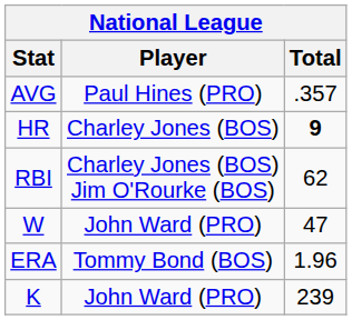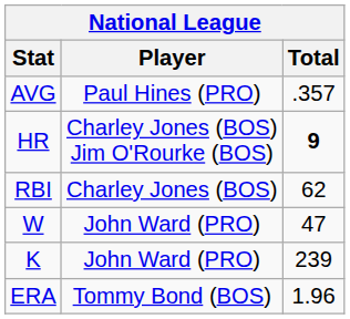 <table class="wikitable" style="text-align:center;">
 <tr>
 <th colspan="3"><a href='#'>National League</a></th>
 </tr>
 <tr>
 <th>Stat</th>
 <th>Player</th>
 <th>Total</th>
 </tr>
 <tr>
 <td><a href='#'>AVG</a></td>
 <td><a href='#'>Paul Hines</a> (<a href='#'>PRO</a>)</td>
 <td>.357</td>
 </tr>
 <tr>
 <td><a href='#'>HR</a></td>
-<td><a href='#'>Charley Jones</a> (<a href='#'>BOS</a>)</td>
+<td><a href='#'>Charley Jones</a> (<a href='#'>BOS</a>)<br><a href='#'>Jim O'Rourke</a> (<a href='#'>BOS</a>)</td>
 <td><strong>9</strong></td>
 </tr>
 <tr>
 <td><a href='#'>RBI</a></td>
-<td><a href='#'>Charley Jones</a> (<a href='#'>BOS</a>)<br><a href='#'>Jim O'Rourke</a> (<a href='#'>BOS</a>)</td>
+<td><a href='#'>Charley Jones</a> (<a href='#'>BOS</a>)</td>
 <td>62</td>
 </tr>
 <tr>
 <td><a href='#'>W</a></td>
 <td><a href='#'>John Ward</a> (<a href='#'>PRO</a>)</td>
 <td>47</td>
 </tr>
 <tr>
+<td><a href='#'>K</a></td>
+<td><a href='#'>John Ward</a> (<a href='#'>PRO</a>)</td>
+<td>239</td>
+</tr>
+<tr>
 <td><a href='#'>ERA</a></td>
 <td><a href='#'>Tommy Bond</a> (<a href='#'>BOS</a>)</td>
 <td>1.96</td>
 </tr>
-<tr>
-<td><a href='#'>K</a></td>
-<td><a href='#'>John Ward</a> (<a href='#'>PRO</a>)</td>
-<td>239</td>
-</tr>
 </table>
